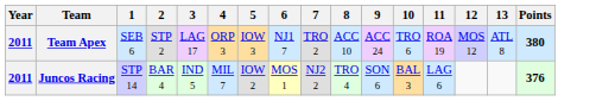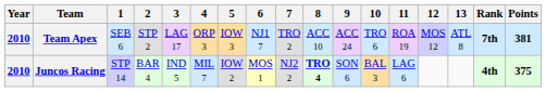 <table class="wikitable" style="text-align:center; font-size:90%">
 <tr>
 <th>Year</th>
 <th>Team</th>
 <th>1</th>
 <th>2</th>
 <th>3</th>
 <th>4</th>
 <th>5</th>
 <th>6</th>
 <th>7</th>
 <th>8</th>
 <th>9</th>
 <th>10</th>
 <th>11</th>
 <th>12</th>
 <th>13</th>
+<th>Rank</th>
 <th>Points</th>
 </tr>
 <tr>
-<th><a href='#'>2011</a></th>
+<th><a href='#'>2010</a></th>
 <th><a href='#'>Team Apex</a></th>
 <td style="background:#CFEAFF;"><a href='#'>SEB</a><br><small>6</small></td>
 <td style="background:#DFDFDF;"><a href='#'>STP</a><br><small>2</small></td>
 <td style="background:#EFCFFF;"><a href='#'>LAG</a><br><small>17</small></td>
 <td style="background:#FFDF9F;"><a href='#'>ORP</a><br><small>3</small></td>
 <td style="background:#FFDF9F;"><a href='#'>IOW</a><br><small>3</small></td>
 <td style="background:#CFEAFF;"><a href='#'>NJ1</a><br><small>7</small></td>
 <td style="background:#DFDFDF;"><a href='#'>TRO</a><br><small>2</small></td>
 <td style="background:#CFEAFF;"><a href='#'>ACC</a><br><small>10</small></td>
 <td style="background:#EFCFFF;"><a href='#'>ACC</a><br><small>24</small></td>
 <td style="background:#CFEAFF;"><a href='#'>TRO</a><br><small>6</small></td>
 <td style="background:#EFCFFF;"><a href='#'>ROA</a><br><small>19</small></td>
 <td style="background:#CFCFFF;"><a href='#'>MOS</a><br><small>12</small></td>
 <td style="background:#CFEAFF;"><a href='#'>ATL</a><br><small>8</small></td>
-<td style="background:#CFEAFF;"><strong>380</strong></td>
+<td style="background:#CFEAFF;"><strong>7th</strong></td>
+<td style="background:#CFEAFF;"><strong>381</strong></td>
 </tr>
 <tr>
-<th><a href='#'>2011</a></th>
+<th><a href='#'>2010</a></th>
 <th><a href='#'>Juncos Racing</a></th>
 <td style="background:#CFCFFF;"><a href='#'>STP</a><br><small>14</small></td>
 <td style="background:#DFFFDF;"><a href='#'>BAR</a><br><small>4</small></td>
 <td style="background:#DFFFDF;"><a href='#'>IND</a><br><small>5</small></td>
 <td style="background:#CFEAFF;"><a href='#'>MIL</a><br><small>7</small></td>
 <td style="background:#DFDFDF;"><a href='#'>IOW</a><br><small>2</small></td>
 <td style="background:#FFFFBF;"><a href='#'>MOS</a><br><small>1</small></td>
 <td style="background:#DFDFDF;"><a href='#'>NJ2</a><br><small>2</small></td>
-<td style="background:#DFFFDF;"><a href='#'>TRO</a><br><small>4</small></td>
+<td style="background:#DFFFDF;"><strong><a href='#'>TRO</a><br><small>4</small></strong></td>
 <td style="background:#CFEAFF;"><a href='#'>SON</a><br><small>6</small></td>
 <td style="background:#FFDF9F;"><a href='#'>BAL</a><br><small>3</small></td>
 <td style="background:#CFEAFF;"><a href='#'>LAG</a><br><small>6</small></td>
 <td></td>
 <td></td>
-<td style="background:#DFFFDF;"><strong>376</strong></td>
+<td style="background:#DFFFDF;"><strong>4th</strong></td>
+<td style="background:#DFFFDF;"><strong>375</strong></td>
 </tr>
 </table>
